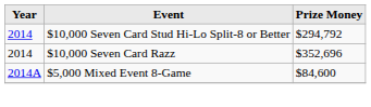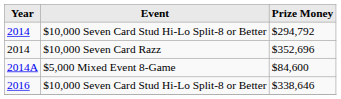 <table class="wikitable">
 <tr>
 <th style="background: #E9E9E9;">Year</th>
 <th style="background: #E9E9E9;">Event</th>
 <th style="background: #E9E9E9;">Prize Money</th>
 </tr>
 <tr>
 <td><a href='#'>2014</a></td>
 <td>$10,000 Seven Card Stud Hi-Lo Split-8 or Better</td>
 <td>$294,792</td>
 </tr>
 <tr>
 <td>2014</td>
 <td>$10,000 Seven Card Razz</td>
 <td>$352,696</td>
 </tr>
 <tr>
 <td><a href='#'>2014A</a></td>
 <td>$5,000 Mixed Event 8-Game</td>
 <td>$84,600</td>
 </tr>
 <tr>
+<td><a href='#'>2016</a></td>
+<td>$10,000 Seven Card Stud Hi-Lo Split-8 or Better</td>
+<td>$338,646</td>
+</tr>
+<tr>
 </tr>
 </table>
